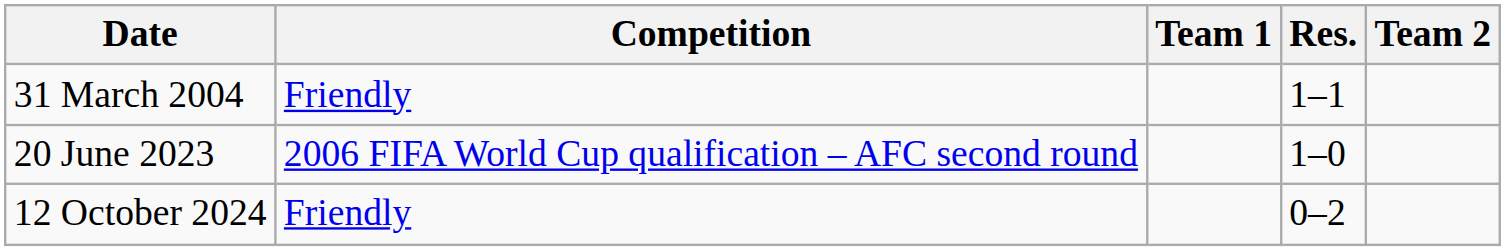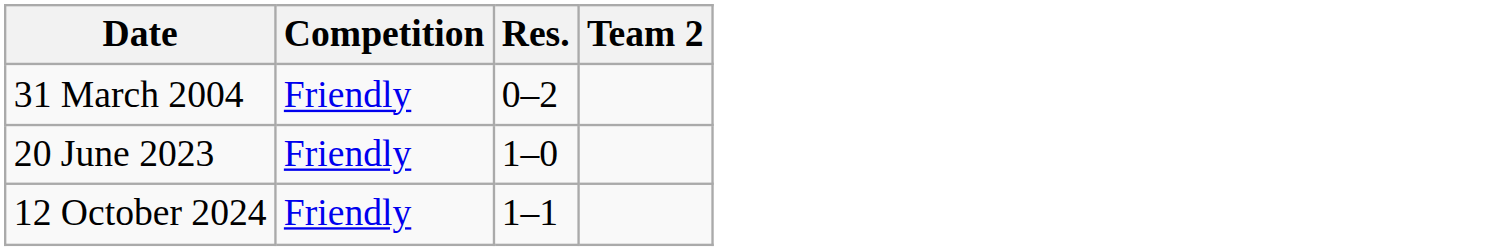 <table class="wikitable">
 <tr>
 <th>Date</th>
 <th>Competition</th>
-<th>Team 1</th>
 <th>Res.</th>
 <th>Team 2</th>
 </tr>
 <tr>
 <td>31 March 2004</td>
 <td><a href='#'>Friendly</a></td>
-<td></td>
-<td>1–1</td>
+<td>0–2</td>
 <td></td>
 </tr>
 <tr>
 <td>20 June 2023</td>
-<td><a href='#'>2006 FIFA World Cup qualification – AFC second round</a></td>
-<td></td>
+<td><a href='#'>Friendly</a></td>
 <td>1–0</td>
 <td></td>
 </tr>
 <tr>
 <td>12 October 2024</td>
 <td><a href='#'>Friendly</a></td>
-<td></td>
-<td>0–2</td>
+<td>1–1</td>
 <td></td>
 </tr>
 </table>
